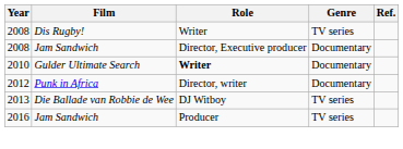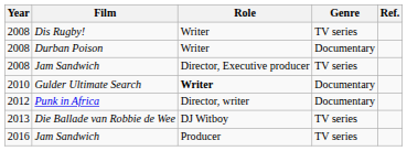 <table class="wikitable">
 <tr>
 <th>Year</th>
 <th>Film</th>
 <th>Role</th>
 <th>Genre</th>
 <th>Ref.</th>
 </tr>
 <tr>
 <td>2008</td>
 <td><em>Dis Rugby!</em></td>
 <td>Writer</td>
 <td>TV series</td>
 <td></td>
 </tr>
 <tr>
 <td>2008</td>
+<td><em>Durban Poison</em></td>
+<td>Writer</td>
+<td>Documentary</td>
+<td></td>
+</tr>
+<tr>
+<td>2008</td>
 <td><em>Jam Sandwich</em></td>
 <td>Director, Executive producer</td>
-<td>Documentary</td>
+<td>TV series</td>
 <td></td>
 </tr>
 <tr>
 <td>2010</td>
 <td><em>Gulder Ultimate Search</em></td>
 <td><strong>Writer</strong></td>
 <td>Documentary</td>
 <td></td>
 </tr>
 <tr>
 <td>2012</td>
 <td><em><a href='#'>Punk in Africa</a></em></td>
 <td>Director, writer</td>
 <td>Documentary</td>
 <td></td>
 </tr>
 <tr>
 <td>2013</td>
 <td><em>Die Ballade van Robbie de Wee</em></td>
 <td>DJ Witboy</td>
 <td>TV series</td>
 <td></td>
 </tr>
 <tr>
 <td>2016</td>
 <td><em>Jam Sandwich</em></td>
 <td>Producer</td>
 <td>TV series</td>
 <td></td>
 </tr>
 </table>
